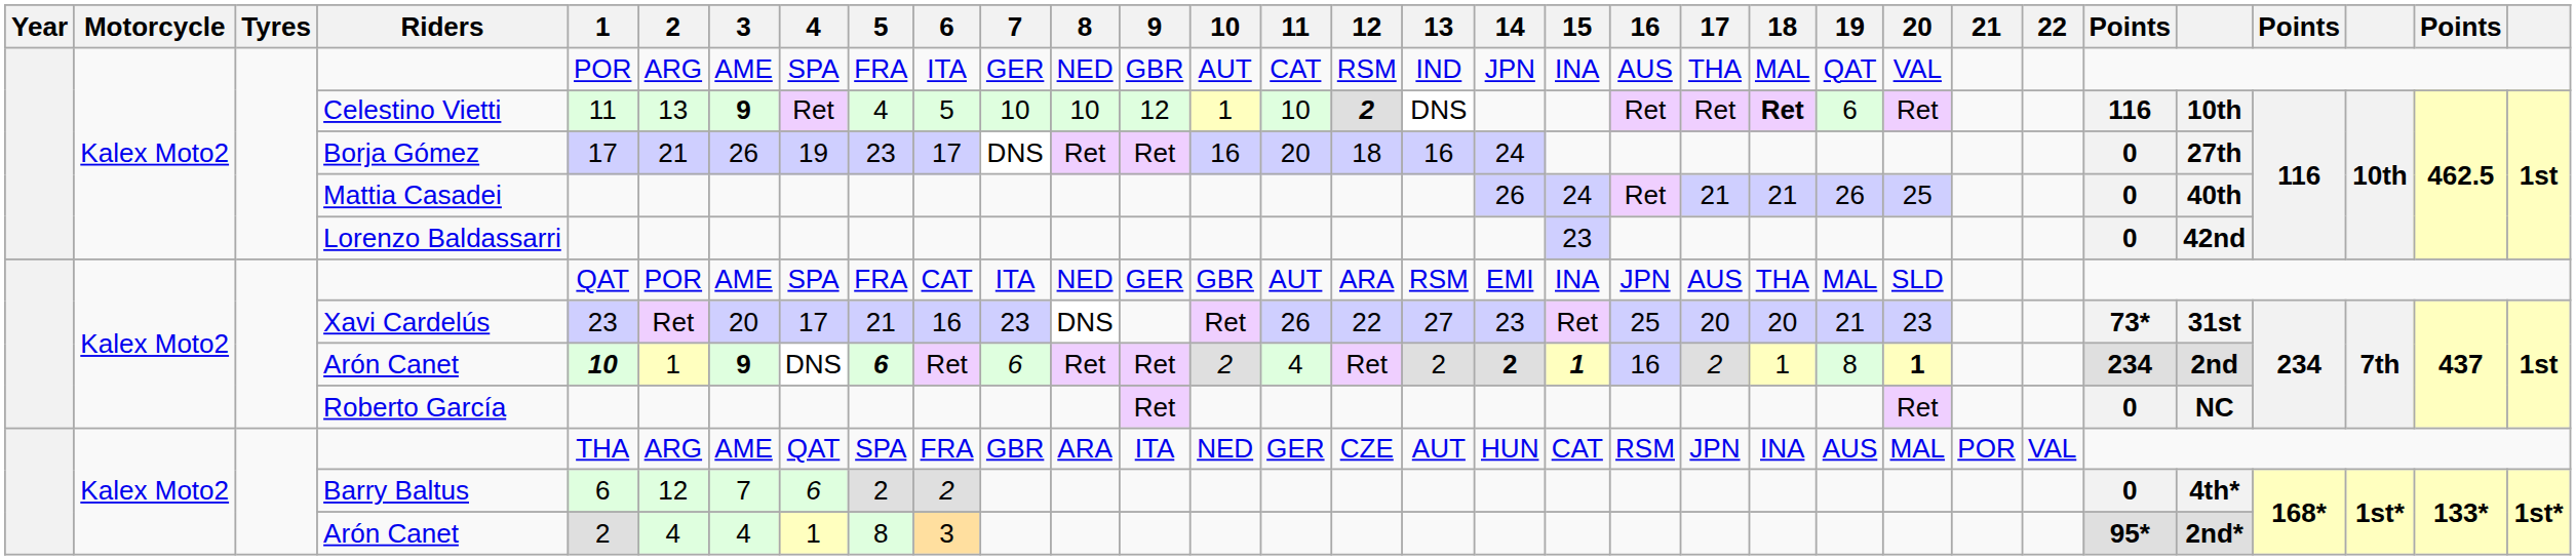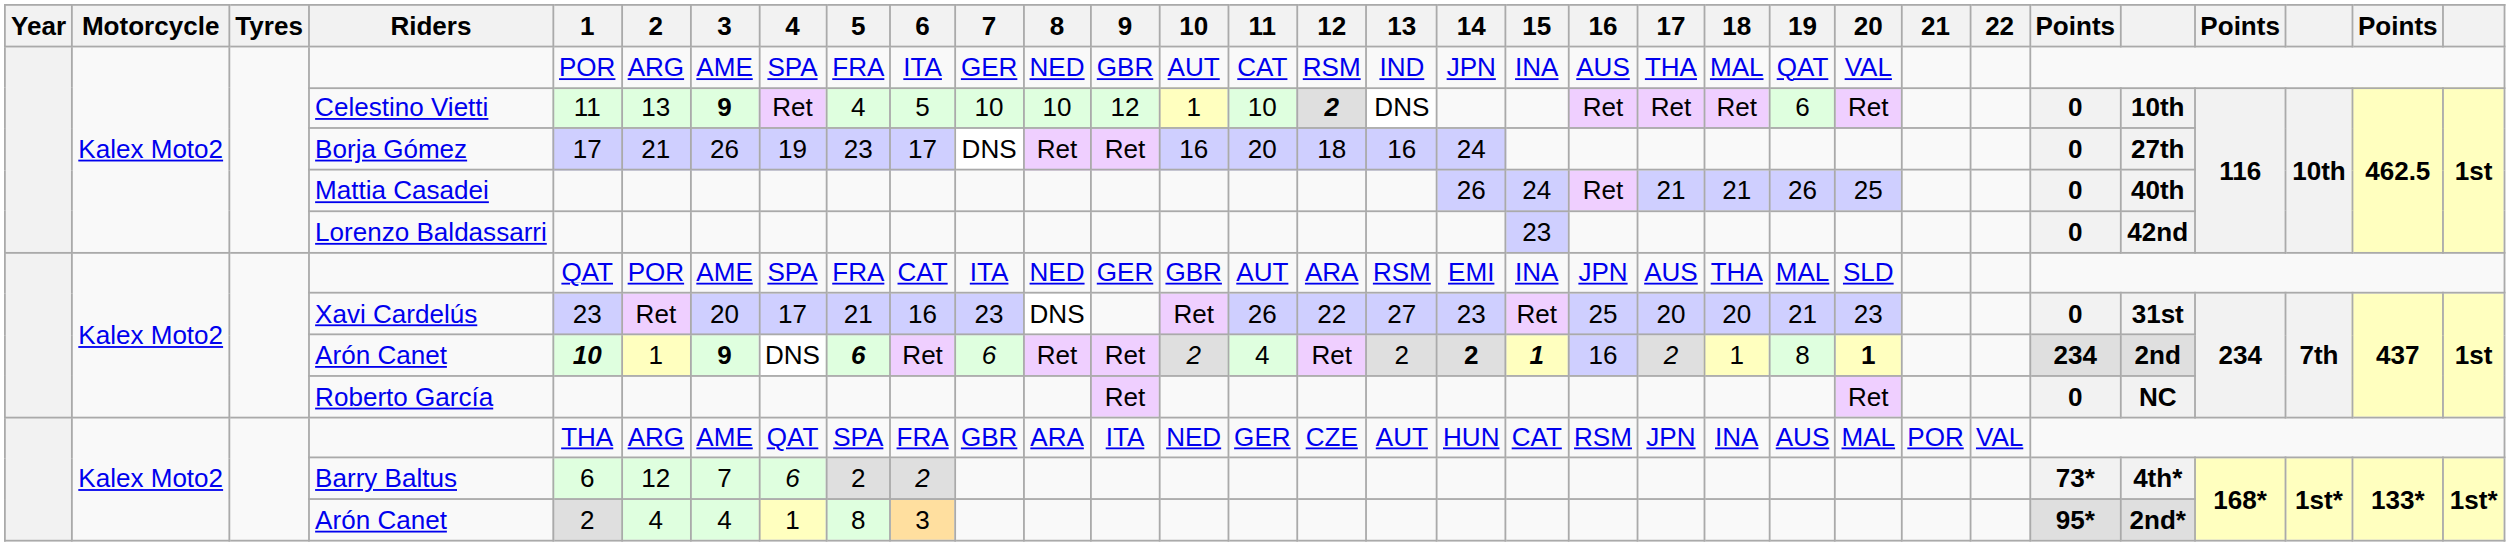 <table class="wikitable" style="text-align:center; font-size:90%;">
 <tr>
 <th scope="col">Year</th>
 <th scope="col">Motorcycle</th>
 <th scope="col">Tyres</th>
 <th scope="col">Riders</th>
 <th scope="col">1</th>
 <th scope="col">2</th>
 <th scope="col">3</th>
 <th scope="col">4</th>
 <th scope="col">5</th>
 <th scope="col">6</th>
 <th scope="col">7</th>
 <th scope="col">8</th>
 <th scope="col">9</th>
 <th scope="col">10</th>
 <th scope="col">11</th>
 <th scope="col">12</th>
 <th scope="col">13</th>
 <th scope="col">14</th>
 <th scope="col">15</th>
 <th scope="col">16</th>
 <th scope="col">17</th>
 <th scope="col">18</th>
 <th scope="col">19</th>
 <th scope="col">20</th>
 <th scope="col">21</th>
 <th scope="col">22</th>
 <th>Points</th>
 <th></th>
 <th>Points</th>
 <th></th>
 <th>Points</th>
 <th></th>
 </tr>
 <tr>
 <th scope="row" rowspan="5"></th>
 <td rowspan="5"><a href='#'>Kalex Moto2</a></td>
 <td rowspan="5"></td>
 <td></td>
 <td><a href='#'>POR</a></td>
 <td><a href='#'>ARG</a></td>
 <td><a href='#'>AME</a></td>
 <td><a href='#'>SPA</a></td>
 <td><a href='#'>FRA</a></td>
 <td><a href='#'>ITA</a></td>
 <td><a href='#'>GER</a></td>
 <td><a href='#'>NED</a></td>
 <td><a href='#'>GBR</a></td>
 <td><a href='#'>AUT</a></td>
 <td><a href='#'>CAT</a></td>
 <td><a href='#'>RSM</a></td>
 <td><a href='#'>IND</a></td>
 <td><a href='#'>JPN</a></td>
 <td><a href='#'>INA</a></td>
 <td><a href='#'>AUS</a></td>
 <td><a href='#'>THA</a></td>
 <td><a href='#'>MAL</a></td>
 <td><a href='#'>QAT</a></td>
 <td><a href='#'>VAL</a></td>
 <td></td>
 <td></td>
 <td colspan="6"></td>
 </tr>
 <tr>
 <td style="text-align:left;"> <a href='#'>Celestino Vietti</a></td>
 <td style="background:#DFFFDF;">11</td>
 <td style="background:#DFFFDF;">13</td>
 <td style="background:#DFFFDF;"><strong>9</strong></td>
 <td style="background:#EFCFFF;">Ret</td>
 <td style="background:#DFFFDF;">4</td>
 <td style="background:#DFFFDF;">5</td>
 <td style="background:#DFFFDF;">10</td>
 <td style="background:#DFFFDF;">10</td>
 <td style="background:#DFFFDF;">12</td>
 <td style="background:#FFFFBF;">1</td>
 <td style="background:#DFFFDF;">10</td>
 <td style="background:#DFDFDF;"><strong><em>2</em></strong></td>
 <td style="background:#FFFFFF;">DNS</td>
 <td></td>
 <td></td>
 <td style="background:#EFCFFF;">Ret</td>
 <td style="background:#EFCFFF;">Ret</td>
-<td style="background:#EFCFFF;"><strong>Ret</strong></td>
+<td style="background:#EFCFFF;">Ret</td>
 <td style="background:#DFFFDF;">6</td>
 <td style="background:#EFCFFF;">Ret</td>
 <td></td>
 <td></td>
-<th>116</th>
+<th>0</th>
 <th>10th</th>
 <th rowspan="4">116</th>
 <th rowspan="4">10th</th>
 <th style="background:#FFFFBF;" rowspan="4">462.5</th>
 <th style="background:#FFFFBF;" rowspan="4">1st</th>
 </tr>
 <tr>
 <td style="text-align:left;"> <a href='#'>Borja Gómez</a></td>
 <td style="background:#CFCFFF;">17</td>
 <td style="background:#CFCFFF;">21</td>
 <td style="background:#CFCFFF;">26</td>
 <td style="background:#CFCFFF;">19</td>
 <td style="background:#CFCFFF;">23</td>
 <td style="background:#CFCFFF;">17</td>
 <td style="background:#FFFFFF;">DNS</td>
 <td style="background:#EFCFFF;">Ret</td>
 <td style="background:#EFCFFF;">Ret</td>
 <td style="background:#CFCFFF;">16</td>
 <td style="background:#CFCFFF;">20</td>
 <td style="background:#CFCFFF;">18</td>
 <td style="background:#CFCFFF;">16</td>
 <td style="background:#CFCFFF;">24</td>
 <td></td>
 <td></td>
 <td></td>
 <td></td>
 <td></td>
 <td></td>
 <td></td>
 <td></td>
 <th>0</th>
 <th>27th</th>
 </tr>
 <tr>
 <td style="text-align:left;"> <a href='#'>Mattia Casadei</a></td>
 <td></td>
 <td></td>
 <td></td>
 <td></td>
 <td></td>
 <td></td>
 <td></td>
 <td></td>
 <td></td>
 <td></td>
 <td></td>
 <td></td>
 <td></td>
 <td style="background:#CFCFFF;">26</td>
 <td style="background:#CFCFFF;">24</td>
 <td style="background:#EFCFFF;">Ret</td>
 <td style="background:#CFCFFF;">21</td>
 <td style="background:#CFCFFF;">21</td>
 <td style="background:#CFCFFF;">26</td>
 <td style="background:#CFCFFF;">25</td>
 <td></td>
 <td></td>
 <th>0</th>
 <th>40th</th>
 </tr>
 <tr>
 <td style="text-align:left;"> <a href='#'>Lorenzo Baldassarri</a></td>
 <td></td>
 <td></td>
 <td></td>
 <td></td>
 <td></td>
 <td></td>
 <td></td>
 <td></td>
 <td></td>
 <td></td>
 <td></td>
 <td></td>
 <td></td>
 <td></td>
 <td style="background:#CFCFFF;">23</td>
 <td></td>
 <td></td>
 <td></td>
 <td></td>
 <td></td>
 <td></td>
 <td></td>
 <th>0</th>
 <th>42nd</th>
 </tr>
 <tr>
 <th scope="row" rowspan="4"></th>
 <td rowspan="4"><a href='#'>Kalex Moto2</a></td>
 <td rowspan="4"></td>
 <td></td>
 <td><a href='#'>QAT</a></td>
 <td><a href='#'>POR</a></td>
 <td><a href='#'>AME</a></td>
 <td><a href='#'>SPA</a></td>
 <td><a href='#'>FRA</a></td>
 <td><a href='#'>CAT</a></td>
 <td><a href='#'>ITA</a></td>
 <td><a href='#'>NED</a></td>
 <td><a href='#'>GER</a></td>
 <td><a href='#'>GBR</a></td>
 <td><a href='#'>AUT</a></td>
 <td><a href='#'>ARA</a></td>
 <td><a href='#'>RSM</a></td>
 <td><a href='#'>EMI</a></td>
 <td><a href='#'>INA</a></td>
 <td><a href='#'>JPN</a></td>
 <td><a href='#'>AUS</a></td>
 <td><a href='#'>THA</a></td>
 <td><a href='#'>MAL</a></td>
 <td><a href='#'>SLD</a></td>
 <td></td>
 <td></td>
 <td colspan="6"></td>
 </tr>
 <tr>
 <td style="text-align:left;"> <a href='#'>Xavi Cardelús</a></td>
 <td style="background:#CFCFFF;">23</td>
 <td style="background:#EFCFFF;">Ret</td>
 <td style="background:#CFCFFF;">20</td>
 <td style="background:#CFCFFF;">17</td>
 <td style="background:#CFCFFF;">21</td>
 <td style="background:#CFCFFF;">16</td>
 <td style="background:#CFCFFF;">23</td>
 <td style="background:#FFFFFF;">DNS</td>
 <td></td>
 <td style="background:#EFCFFF;">Ret</td>
 <td style="background:#CFCFFF;">26</td>
 <td style="background:#CFCFFF;">22</td>
 <td style="background:#CFCFFF;">27</td>
 <td style="background:#CFCFFF;">23</td>
 <td style="background:#EFCFFF;">Ret</td>
 <td style="background:#CFCFFF;">25</td>
 <td style="background:#CFCFFF;">20</td>
 <td style="background:#CFCFFF;">20</td>
 <td style="background:#CFCFFF;">21</td>
 <td style="background:#CFCFFF;">23</td>
 <td></td>
 <td></td>
-<th>73*</th>
+<th>0</th>
 <th>31st</th>
 <th rowspan="3">234</th>
 <th rowspan="3">7th</th>
 <th style="background:#FFFFBF;" rowspan="3">437</th>
 <th style="background:#FFFFBF;" rowspan="3">1st</th>
 </tr>
 <tr>
 <td style="text-align:left;"> <a href='#'>Arón Canet</a></td>
 <td style="background:#DFFFDF;"><strong><em>10</em></strong></td>
 <td style="background:#FFFFBF;">1</td>
 <td style="background:#DFFFDF;"><strong>9</strong></td>
 <td style="background:#FFFFFF;">DNS</td>
 <td style="background:#DFFFDF;"><strong><em>6</em></strong></td>
 <td style="background:#EFCFFF;">Ret</td>
 <td style="background:#DFFFDF;"><em>6</em></td>
 <td style="background:#EFCFFF;">Ret</td>
 <td style="background:#EFCFFF;">Ret</td>
 <td style="background:#DFDFDF;"><em>2</em></td>
 <td style="background:#DFFFDF;">4</td>
 <td style="background:#EFCFFF;">Ret</td>
 <td style="background:#DFDFDF;">2</td>
 <td style="background:#DFDFDF;"><strong>2</strong></td>
 <td style="background:#FFFFBF;"><strong><em>1</em></strong></td>
 <td style="background:#CFCFFF;">16</td>
 <td style="background:#DFDFDF;"><em>2</em></td>
 <td style="background:#FFFFBF;">1</td>
 <td style="background:#DFFFDF;">8</td>
 <td style="background:#FFFFBF;"><strong>1</strong></td>
 <td></td>
 <td></td>
 <th style="background:#DFDFDF;">234</th>
 <th style="background:#DFDFDF;">2nd</th>
 </tr>
 <tr>
 <td style="text-align:left;"> <a href='#'>Roberto García</a></td>
 <td></td>
 <td></td>
 <td></td>
 <td></td>
 <td></td>
 <td></td>
 <td></td>
 <td></td>
 <td style="background:#EFCFFF;">Ret</td>
 <td></td>
 <td></td>
 <td></td>
 <td></td>
 <td></td>
 <td></td>
 <td></td>
 <td></td>
 <td></td>
 <td></td>
 <td style="background:#EFCFFF;">Ret</td>
 <td></td>
 <td></td>
 <th>0</th>
 <th>NC</th>
 </tr>
 <tr>
 <th scope="row" rowspan="3"></th>
 <td rowspan="3"><a href='#'>Kalex Moto2</a></td>
 <td rowspan="3"></td>
 <td></td>
 <td><a href='#'>THA</a></td>
 <td><a href='#'>ARG</a></td>
 <td><a href='#'>AME</a></td>
 <td><a href='#'>QAT</a></td>
 <td><a href='#'>SPA</a></td>
 <td><a href='#'>FRA</a></td>
 <td><a href='#'>GBR</a></td>
 <td><a href='#'>ARA</a></td>
 <td><a href='#'>ITA</a></td>
 <td><a href='#'>NED</a></td>
 <td><a href='#'>GER</a></td>
 <td><a href='#'>CZE</a></td>
 <td><a href='#'>AUT</a></td>
 <td><a href='#'>HUN</a></td>
 <td><a href='#'>CAT</a></td>
 <td><a href='#'>RSM</a></td>
 <td><a href='#'>JPN</a></td>
 <td><a href='#'>INA</a></td>
 <td><a href='#'>AUS</a></td>
 <td><a href='#'>MAL</a></td>
 <td><a href='#'>POR</a></td>
 <td><a href='#'>VAL</a></td>
 <td colspan="6"></td>
 </tr>
 <tr>
 <td style="text-align:left;"> <a href='#'>Barry Baltus</a></td>
 <td style="background:#DFFFDF;">6</td>
 <td style="background:#DFFFDF;">12</td>
 <td style="background:#DFFFDF;">7</td>
 <td style="background:#DFFFDF;"><em>6</em></td>
 <td style="background:#DFDFDF;">2</td>
 <td style="background:#DFDFDF;"><em>2</em></td>
 <td style="background:#;"></td>
 <td style="background:#;"></td>
 <td style="background:#;"></td>
 <td style="background:#;"></td>
 <td style="background:#;"></td>
 <td style="background:#;"></td>
 <td style="background:#;"></td>
 <td style="background:#;"></td>
 <td style="background:#;"></td>
 <td style="background:#;"></td>
 <td style="background:#;"></td>
 <td style="background:#;"></td>
 <td style="background:#;"></td>
 <td style="background:#;"></td>
 <td style="background:#;"></td>
 <td style="background:#;"></td>
-<th>0</th>
+<th>73*</th>
 <th>4th*</th>
 <th style="background:#FFFFBF;" rowspan="2">168*</th>
 <th style="background:#FFFFBF;" rowspan="2">1st*</th>
 <th style="background:#FFFFBF;" rowspan="2">133*</th>
 <th style="background:#FFFFBF;" rowspan="2">1st*</th>
 </tr>
 <tr>
 <td style="text-align:left;"> <a href='#'>Arón Canet</a></td>
 <td style="background:#DFDFDF;">2</td>
 <td style="background:#DFFFDF;">4</td>
 <td style="background:#DFFFDF;">4</td>
 <td style="background:#FFFFBF;">1</td>
 <td style="background:#DFFFDF;">8</td>
 <td style="background:#FFDF9F;">3</td>
 <td style="background:#;"></td>
 <td style="background:#;"></td>
 <td style="background:#;"></td>
 <td style="background:#;"></td>
 <td style="background:#;"></td>
 <td style="background:#;"></td>
 <td style="background:#;"></td>
 <td style="background:#;"></td>
 <td style="background:#;"></td>
 <td style="background:#;"></td>
 <td style="background:#;"></td>
 <td style="background:#;"></td>
 <td style="background:#;"></td>
 <td style="background:#;"></td>
 <td style="background:#;"></td>
 <td style="background:#;"></td>
 <th style="background:#DFDFDF;">95*</th>
 <th style="background:#DFDFDF;">2nd*</th>
 </tr>
 </table>
